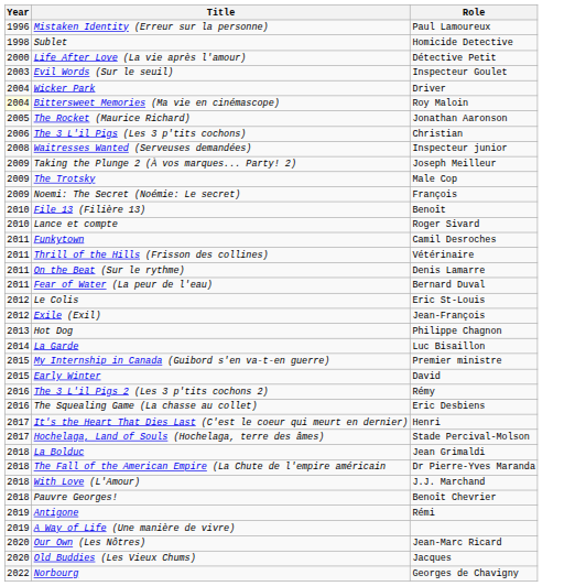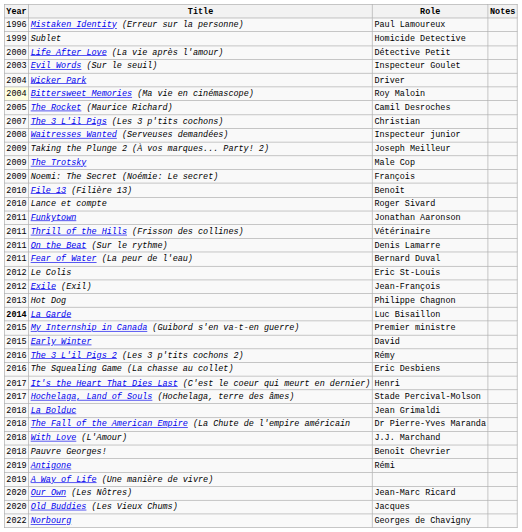 <table class="wikitable sortable">
 <tr>
 <th>Year</th>
 <th>Title</th>
 <th>Role</th>
+<th>Notes</th>
 </tr>
 <tr>
 <td>1996</td>
 <td><em><a href='#'>Mistaken Identity</a> (Erreur sur la personne)</em></td>
 <td>Paul Lamoureux</td>
+<td></td>
 </tr>
 <tr>
-<td>1998</td>
+<td>1999</td>
 <td><em>Sublet</em></td>
 <td>Homicide Detective</td>
+<td></td>
 </tr>
 <tr>
 <td>2000</td>
 <td><em><a href='#'>Life After Love</a> (La vie après l'amour)</em></td>
 <td>Détective Petit</td>
+<td></td>
 </tr>
 <tr>
 <td>2003</td>
 <td><em><a href='#'>Evil Words</a> (Sur le seuil)</em></td>
 <td>Inspecteur Goulet</td>
+<td></td>
 </tr>
 <tr>
 <td>2004</td>
 <td><em><a href='#'>Wicker Park</a></em></td>
 <td>Driver</td>
+<td></td>
 </tr>
 <tr>
 <td style="background: lightyellow;">2004</td>
 <td><em><a href='#'>Bittersweet Memories</a> (Ma vie en cinémascope)</em></td>
 <td>Roy Maloin</td>
+<td></td>
 </tr>
 <tr>
 <td>2005</td>
 <td><em><a href='#'>The Rocket</a> (Maurice Richard)</em></td>
-<td>Jonathan Aaronson</td>
+<td>Camil Desroches</td>
+<td></td>
 </tr>
 <tr>
-<td>2006</td>
+<td>2007</td>
 <td><em><a href='#'>The 3 L'il Pigs</a> (Les 3 p'tits cochons)</em></td>
 <td>Christian</td>
+<td></td>
 </tr>
 <tr>
 <td>2008</td>
 <td><em><a href='#'>Waitresses Wanted</a> (Serveuses demandées)</em></td>
 <td>Inspecteur junior</td>
+<td></td>
 </tr>
 <tr>
 <td>2009</td>
 <td><em>Taking the Plunge 2 (À vos marques... Party! 2)</em></td>
 <td>Joseph Meilleur</td>
+<td></td>
 </tr>
 <tr>
 <td>2009</td>
 <td><em><a href='#'>The Trotsky</a></em></td>
 <td>Male Cop</td>
+<td></td>
 </tr>
 <tr>
 <td>2009</td>
 <td><em>Noemi: The Secret (Noémie: Le secret)</em></td>
 <td>François</td>
+<td></td>
 </tr>
 <tr>
 <td>2010</td>
 <td><em><a href='#'>File 13</a> (Filière 13)</em></td>
 <td>Benoît</td>
+<td></td>
 </tr>
 <tr>
 <td>2010</td>
 <td><em>Lance et compte</em></td>
 <td>Roger Sivard</td>
+<td></td>
 </tr>
 <tr>
 <td>2011</td>
 <td><em><a href='#'>Funkytown</a></em></td>
-<td>Camil Desroches</td>
+<td>Jonathan Aaronson</td>
+<td></td>
 </tr>
 <tr>
 <td>2011</td>
 <td><em><a href='#'>Thrill of the Hills</a> (Frisson des collines)</em></td>
 <td>Vétérinaire</td>
+<td></td>
 </tr>
 <tr>
 <td>2011</td>
 <td><em><a href='#'>On the Beat</a> (Sur le rythme)</em></td>
 <td>Denis Lamarre</td>
+<td></td>
 </tr>
 <tr>
 <td>2011</td>
 <td><em><a href='#'>Fear of Water</a> (La peur de l'eau)</em></td>
 <td>Bernard Duval</td>
+<td></td>
 </tr>
 <tr>
 <td>2012</td>
 <td><em>Le Colis</em></td>
 <td>Eric St-Louis</td>
+<td></td>
 </tr>
 <tr>
 <td>2012</td>
 <td><em><a href='#'>Exile</a> (Exil)</em></td>
 <td>Jean-François</td>
+<td></td>
 </tr>
 <tr>
 <td>2013</td>
 <td><em>Hot Dog</em></td>
 <td>Philippe Chagnon</td>
+<td></td>
 </tr>
 <tr>
-<td>2014</td>
+<td><strong>2014</strong></td>
 <td><em><a href='#'>La Garde</a></em></td>
 <td>Luc Bisaillon</td>
+<td></td>
 </tr>
 <tr>
 <td>2015</td>
 <td><em><a href='#'>My Internship in Canada</a> (Guibord s'en va-t-en guerre)</em></td>
 <td>Premier ministre</td>
+<td></td>
 </tr>
 <tr>
 <td>2015</td>
 <td><em><a href='#'>Early Winter</a></em></td>
 <td>David</td>
+<td></td>
 </tr>
 <tr>
 <td>2016</td>
 <td><em><a href='#'>The 3 L'il Pigs 2</a> (Les 3 p'tits cochons 2)</em></td>
 <td>Rémy</td>
+<td></td>
 </tr>
 <tr>
 <td>2016</td>
 <td><em>The Squealing Game (La chasse au collet)</em></td>
 <td>Eric Desbiens</td>
+<td></td>
 </tr>
 <tr>
 <td>2017</td>
 <td><em><a href='#'>It's the Heart That Dies Last</a> (C'est le coeur qui meurt en dernier)</em></td>
 <td>Henri</td>
+<td></td>
 </tr>
 <tr>
 <td>2017</td>
 <td><em><a href='#'>Hochelaga, Land of Souls</a> (Hochelaga, terre des âmes)</em></td>
 <td>Stade Percival-Molson</td>
+<td></td>
 </tr>
 <tr>
 <td>2018</td>
 <td><em><a href='#'>La Bolduc</a></em></td>
 <td>Jean Grimaldi</td>
+<td></td>
 </tr>
 <tr>
 <td>2018</td>
 <td><em><a href='#'>The Fall of the American Empire</a> (La Chute de l'empire américain</em></td>
 <td>Dr Pierre-Yves Maranda</td>
+<td></td>
 </tr>
 <tr>
 <td>2018</td>
 <td><em><a href='#'>With Love</a> (L'Amour)</em></td>
 <td>J.J. Marchand</td>
+<td></td>
 </tr>
 <tr>
 <td>2018</td>
 <td><em>Pauvre Georges!</em></td>
 <td>Benoît Chevrier</td>
+<td></td>
 </tr>
 <tr>
 <td>2019</td>
 <td><em><a href='#'>Antigone</a></em></td>
 <td>Rémi</td>
+<td></td>
 </tr>
 <tr>
 <td>2019</td>
 <td><em><a href='#'>A Way of Life</a> (Une manière de vivre)</em></td>
+<td></td>
 <td></td>
 </tr>
 <tr>
 <td>2020</td>
 <td><em><a href='#'>Our Own</a> (Les Nôtres)</em></td>
 <td>Jean-Marc Ricard</td>
+<td></td>
 </tr>
 <tr>
 <td>2020</td>
 <td><em><a href='#'>Old Buddies</a> (Les Vieux Chums)</em></td>
 <td>Jacques</td>
+<td></td>
 </tr>
 <tr>
 <td>2022</td>
 <td><em><a href='#'>Norbourg</a></em></td>
 <td>Georges de Chavigny</td>
+<td></td>
 </tr>
 </table>
